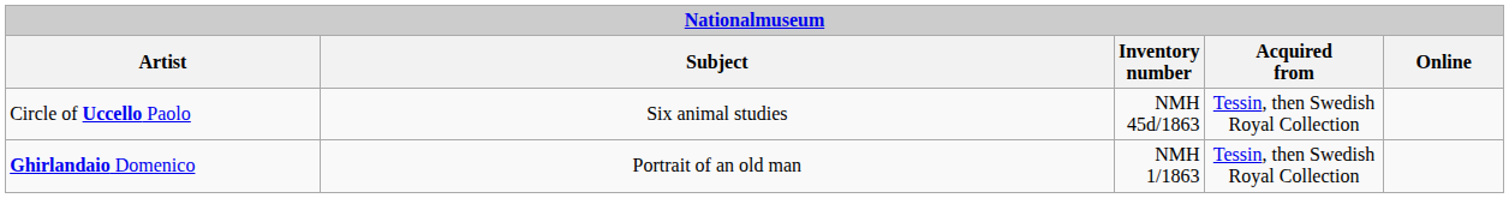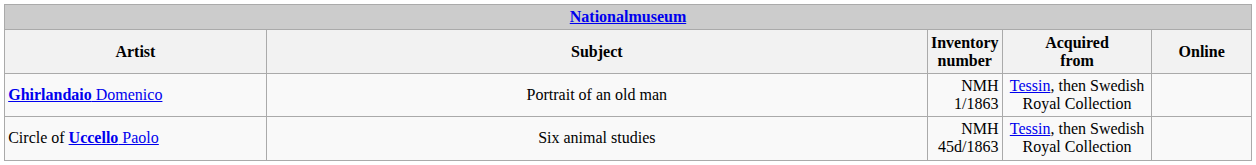 <table class="wikitable">
 <tr>
 <td colspan="5" align="center" bgcolor="#CCCCCC"><strong><a href='#'>Nationalmuseum</a></strong></td>
 </tr>
 <tr>
 <th width="21%">Artist</th>
 <th width="53%">Subject</th>
 <th width="6%">Inventory<br>number</th>
 <th width="12%">Acquired<br>from</th>
 <th>Online<br></th>
 </tr>
 <tr>
+<td align="left"><a href='#'><strong>Ghirlandaio</strong> Domenico</a></td>
+<td align="center">Portrait of an old man</td>
+<td align="right">NMH 1/1863</td>
+<td align="center"><a href='#'>Tessin</a>, then Swedish Royal Collection</td>
+<td align="right"></td>
+</tr>
+<tr>
 <td align="left">Circle of <a href='#'><strong>Uccello</strong> Paolo</a></td>
 <td align="center">Six animal studies</td>
 <td align="right">NMH 45d/1863</td>
 <td align="center"><a href='#'>Tessin</a>, then Swedish Royal Collection</td>
 <td align="right"></td>
 </tr>
-<tr>
-<td align="left"><a href='#'><strong>Ghirlandaio</strong> Domenico</a></td>
-<td align="center">Portrait of an old man</td>
-<td align="right">NMH 1/1863</td>
-<td align="center"><a href='#'>Tessin</a>, then Swedish Royal Collection</td>
-<td align="right"></td>
-</tr>
 </table>
